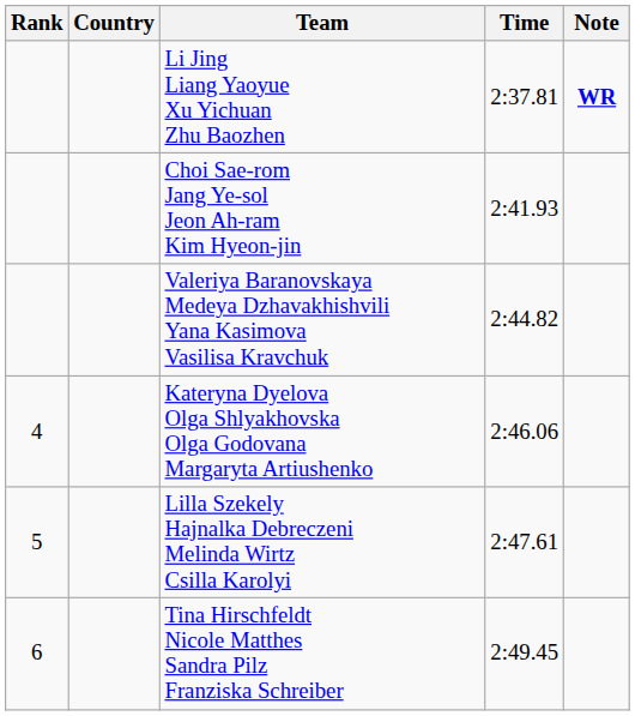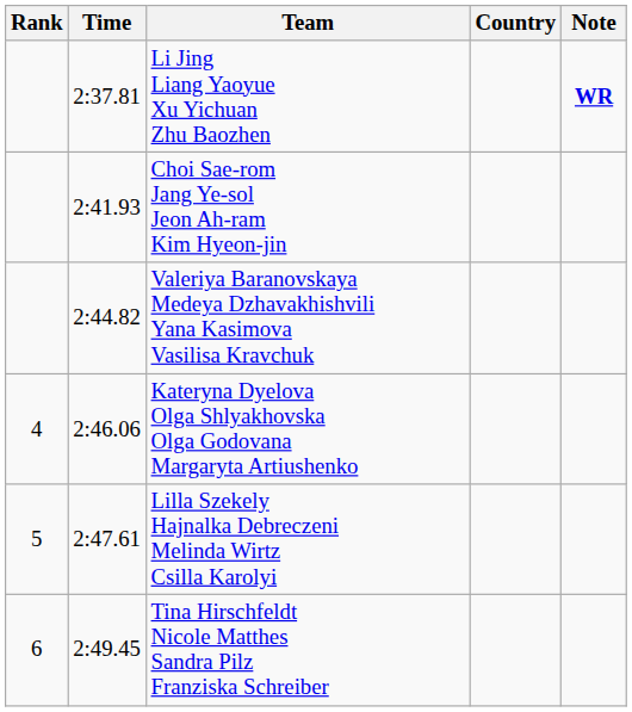 <table class="wikitable sortable" style="text-align:center">
 <tr>
 <th width=25>Rank</th>
+<th width=40>Time</th>
+<th width=225>Team</th>
 <th>Country</th>
-<th width=225>Team</th>
-<th width=40>Time</th>
 <th width=40>Note</th>
 </tr>
 <tr>
 <td></td>
+<td>2:37.81</td>
+<td align=left><a href='#'>Li Jing</a><br><a href='#'>Liang Yaoyue</a><br><a href='#'>Xu Yichuan</a><br><a href='#'>Zhu Baozhen</a></td>
 <td align=left></td>
-<td align=left><a href='#'>Li Jing</a><br><a href='#'>Liang Yaoyue</a><br><a href='#'>Xu Yichuan</a><br><a href='#'>Zhu Baozhen</a></td>
-<td>2:37.81</td>
 <td><strong><a href='#'>WR</a></strong></td>
 </tr>
 <tr>
 <td></td>
+<td>2:41.93</td>
+<td align=left><a href='#'>Choi Sae-rom</a><br><a href='#'>Jang Ye-sol</a><br><a href='#'>Jeon Ah-ram</a><br><a href='#'>Kim Hyeon-jin</a></td>
 <td align=left></td>
-<td align=left><a href='#'>Choi Sae-rom</a><br><a href='#'>Jang Ye-sol</a><br><a href='#'>Jeon Ah-ram</a><br><a href='#'>Kim Hyeon-jin</a></td>
-<td>2:41.93</td>
 <td></td>
 </tr>
 <tr>
 <td></td>
+<td>2:44.82</td>
+<td align=left><a href='#'>Valeriya Baranovskaya</a><br><a href='#'>Medeya Dzhavakhishvili</a><br><a href='#'>Yana Kasimova</a><br><a href='#'>Vasilisa Kravchuk</a></td>
 <td align=left></td>
-<td align=left><a href='#'>Valeriya Baranovskaya</a><br><a href='#'>Medeya Dzhavakhishvili</a><br><a href='#'>Yana Kasimova</a><br><a href='#'>Vasilisa Kravchuk</a></td>
-<td>2:44.82</td>
 <td></td>
 </tr>
 <tr>
 <td>4</td>
+<td>2:46.06</td>
+<td align=left><a href='#'>Kateryna Dyelova</a><br><a href='#'>Olga Shlyakhovska</a><br><a href='#'>Olga Godovana</a><br><a href='#'>Margaryta Artiushenko</a></td>
 <td align=left></td>
-<td align=left><a href='#'>Kateryna Dyelova</a><br><a href='#'>Olga Shlyakhovska</a><br><a href='#'>Olga Godovana</a><br><a href='#'>Margaryta Artiushenko</a></td>
-<td>2:46.06</td>
 <td></td>
 </tr>
 <tr>
 <td>5</td>
+<td>2:47.61</td>
+<td align=left><a href='#'>Lilla Szekely</a><br><a href='#'>Hajnalka Debreczeni</a><br><a href='#'>Melinda Wirtz</a><br><a href='#'>Csilla Karolyi</a></td>
 <td align=left></td>
-<td align=left><a href='#'>Lilla Szekely</a><br><a href='#'>Hajnalka Debreczeni</a><br><a href='#'>Melinda Wirtz</a><br><a href='#'>Csilla Karolyi</a></td>
-<td>2:47.61</td>
 <td></td>
 </tr>
 <tr>
 <td>6</td>
+<td>2:49.45</td>
+<td align=left><a href='#'>Tina Hirschfeldt</a><br><a href='#'>Nicole Matthes</a><br><a href='#'>Sandra Pilz</a><br><a href='#'>Franziska Schreiber</a></td>
 <td align=left></td>
-<td align=left><a href='#'>Tina Hirschfeldt</a><br><a href='#'>Nicole Matthes</a><br><a href='#'>Sandra Pilz</a><br><a href='#'>Franziska Schreiber</a></td>
-<td>2:49.45</td>
 <td></td>
 </tr>
 </table>
